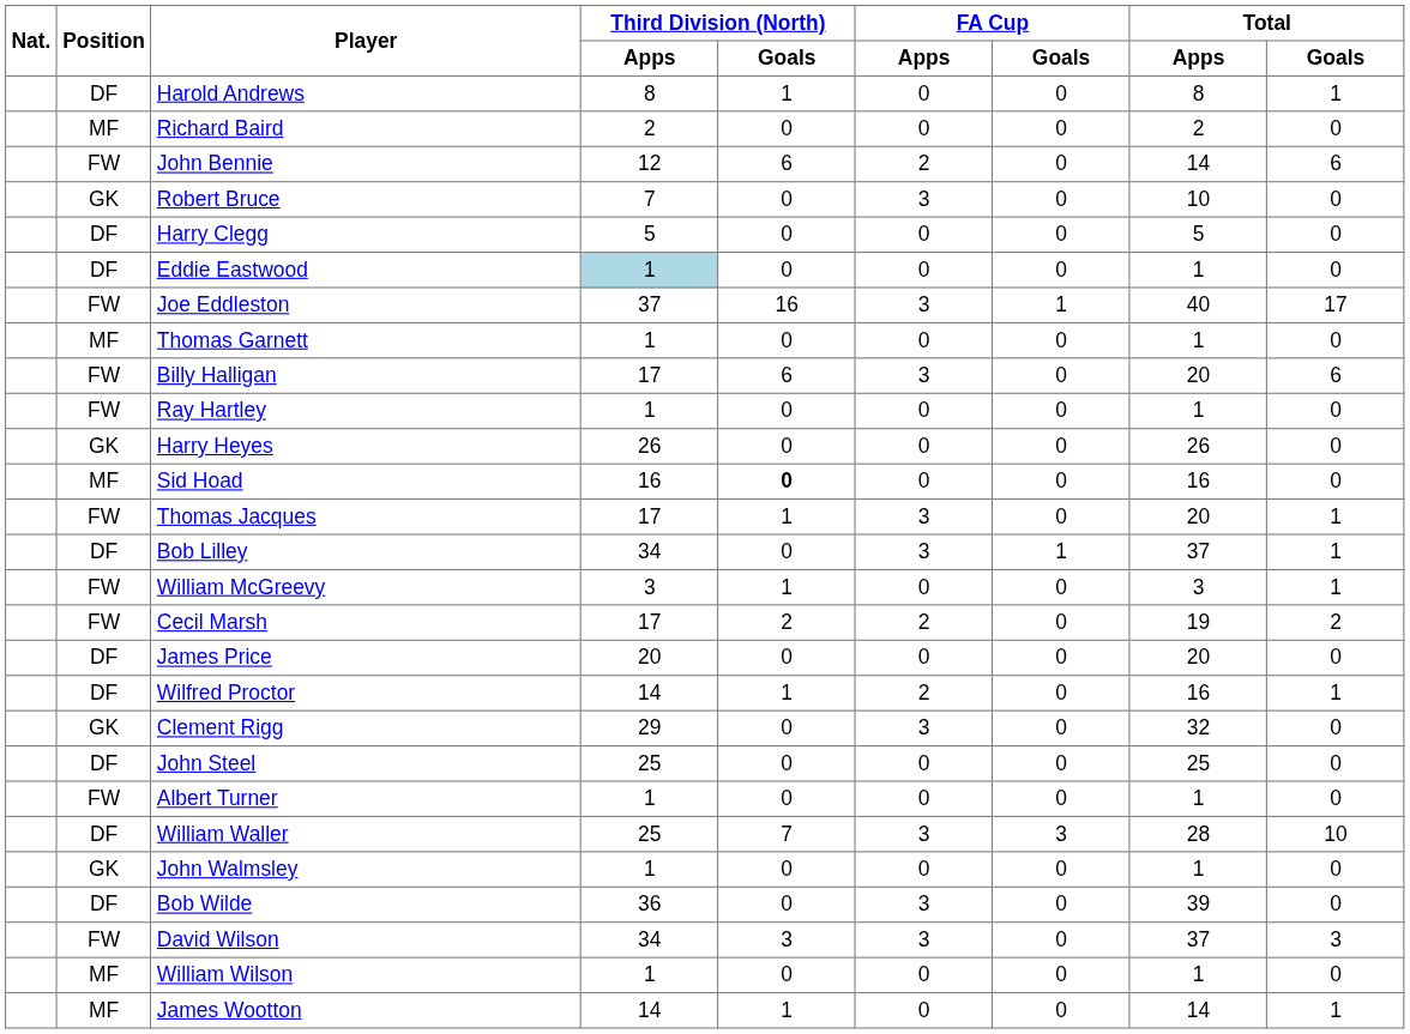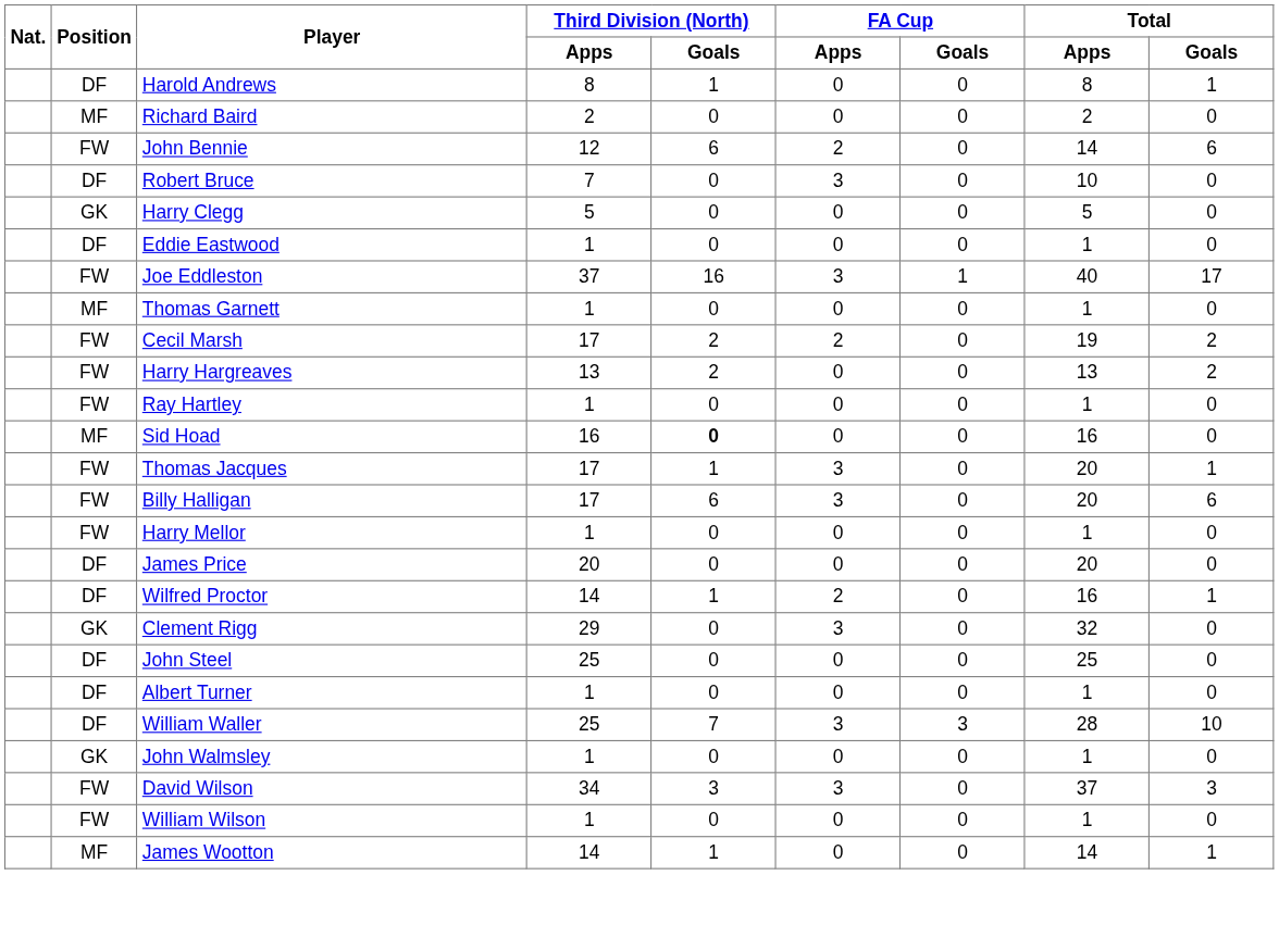 <table class="toccolours" border="1" cellpadding="4" cellspacing="0" style="text-align:center; border-collapse: collapse; margin:0;">
 <tr>
 <th rowspan=2>Nat.</th>
 <th rowspan=2>Position</th>
 <th rowspan=2 style="width:20em">Player</th>
 <th colspan=2 style="width:12em"><a href='#'>Third Division (North)</a></th>
 <th colspan=2 style="width:12em"><a href='#'>FA Cup</a></th>
 <th colspan=2 style="width:12em">Total</th>
 </tr>
 <tr>
 <th style="width:6em">Apps</th>
 <th style="width:6em">Goals</th>
 <th style="width:6em">Apps</th>
 <th style="width:6em">Goals</th>
 <th style="width:6em">Apps</th>
 <th style="width:6em">Goals</th>
 </tr>
 <tr>
 <td></td>
 <td>DF</td>
 <td align="left"><a href='#'>Harold Andrews</a></td>
 <td>8</td>
 <td>1</td>
 <td>0</td>
 <td>0</td>
 <td>8</td>
 <td>1</td>
 </tr>
 <tr>
 <td></td>
 <td>MF</td>
 <td align="left"><a href='#'>Richard Baird</a></td>
 <td>2</td>
 <td>0</td>
 <td>0</td>
 <td>0</td>
 <td>2</td>
 <td>0</td>
 </tr>
 <tr>
 <td></td>
 <td>FW</td>
 <td align="left"><a href='#'>John Bennie</a></td>
 <td>12</td>
 <td>6</td>
 <td>2</td>
 <td>0</td>
 <td>14</td>
 <td>6</td>
 </tr>
 <tr>
 <td></td>
-<td>GK</td>
+<td>DF</td>
 <td align="left"><a href='#'>Robert Bruce</a></td>
 <td>7</td>
 <td>0</td>
 <td>3</td>
 <td>0</td>
 <td>10</td>
 <td>0</td>
 </tr>
 <tr>
 <td></td>
-<td>DF</td>
+<td>GK</td>
 <td align="left"><a href='#'>Harry Clegg</a></td>
 <td>5</td>
 <td>0</td>
 <td>0</td>
 <td>0</td>
 <td>5</td>
 <td>0</td>
 </tr>
 <tr>
 <td></td>
 <td>DF</td>
 <td align="left"><a href='#'>Eddie Eastwood</a></td>
-<td style="background: lightblue;">1</td>
+<td>1</td>
 <td>0</td>
 <td>0</td>
 <td>0</td>
 <td>1</td>
 <td>0</td>
 </tr>
 <tr>
 <td></td>
 <td>FW</td>
 <td align="left"><a href='#'>Joe Eddleston</a></td>
 <td>37</td>
 <td>16</td>
 <td>3</td>
 <td>1</td>
 <td>40</td>
 <td>17</td>
 </tr>
 <tr>
 <td></td>
 <td>MF</td>
 <td align="left"><a href='#'>Thomas Garnett</a></td>
 <td>1</td>
 <td>0</td>
 <td>0</td>
 <td>0</td>
 <td>1</td>
 <td>0</td>
 </tr>
 <tr>
 <td></td>
 <td>FW</td>
-<td align="left"><a href='#'>Billy Halligan</a></td>
+<td align="left"><a href='#'>Cecil Marsh</a></td>
 <td>17</td>
-<td>6</td>
-<td>3</td>
+<td>2</td>
+<td>2</td>
 <td>0</td>
-<td>20</td>
-<td>6</td>
+<td>19</td>
+<td>2</td>
+</tr>
+<tr>
+<td></td>
+<td>FW</td>
+<td align="left"><a href='#'>Harry Hargreaves</a></td>
+<td>13</td>
+<td>2</td>
+<td>0</td>
+<td>0</td>
+<td>13</td>
+<td>2</td>
 </tr>
 <tr>
 <td></td>
 <td>FW</td>
 <td align="left"><a href='#'>Ray Hartley</a></td>
 <td>1</td>
 <td>0</td>
 <td>0</td>
 <td>0</td>
 <td>1</td>
-<td>0</td>
-</tr>
-<tr>
-<td></td>
-<td>GK</td>
-<td align="left"><a href='#'>Harry Heyes</a></td>
-<td>26</td>
-<td>0</td>
-<td>0</td>
-<td>0</td>
-<td>26</td>
 <td>0</td>
 </tr>
 <tr>
 <td></td>
 <td>MF</td>
 <td align="left"><a href='#'>Sid Hoad</a></td>
 <td>16</td>
 <td><strong>0</strong></td>
 <td>0</td>
 <td>0</td>
 <td>16</td>
 <td>0</td>
 </tr>
 <tr>
 <td></td>
 <td>FW</td>
 <td align="left"><a href='#'>Thomas Jacques</a></td>
 <td>17</td>
 <td>1</td>
 <td>3</td>
 <td>0</td>
 <td>20</td>
 <td>1</td>
 </tr>
 <tr>
 <td></td>
-<td>DF</td>
-<td align="left"><a href='#'>Bob Lilley</a></td>
-<td>34</td>
+<td>FW</td>
+<td align="left"><a href='#'>Billy Halligan</a></td>
+<td>17</td>
+<td>6</td>
+<td>3</td>
 <td>0</td>
-<td>3</td>
-<td>1</td>
-<td>37</td>
-<td>1</td>
+<td>20</td>
+<td>6</td>
 </tr>
 <tr>
 <td></td>
 <td>FW</td>
-<td align="left"><a href='#'>William McGreevy</a></td>
-<td>3</td>
+<td align="left"><a href='#'>Harry Mellor</a></td>
 <td>1</td>
 <td>0</td>
 <td>0</td>
-<td>3</td>
+<td>0</td>
 <td>1</td>
-</tr>
-<tr>
-<td></td>
-<td>FW</td>
-<td align="left"><a href='#'>Cecil Marsh</a></td>
-<td>17</td>
-<td>2</td>
-<td>2</td>
 <td>0</td>
-<td>19</td>
-<td>2</td>
 </tr>
 <tr>
 <td></td>
 <td>DF</td>
 <td align="left"><a href='#'>James Price</a></td>
 <td>20</td>
 <td>0</td>
 <td>0</td>
 <td>0</td>
 <td>20</td>
 <td>0</td>
 </tr>
 <tr>
 <td></td>
 <td>DF</td>
 <td align="left"><a href='#'>Wilfred Proctor</a></td>
 <td>14</td>
 <td>1</td>
 <td>2</td>
 <td>0</td>
 <td>16</td>
 <td>1</td>
 </tr>
 <tr>
 <td></td>
 <td>GK</td>
 <td align="left"><a href='#'>Clement Rigg</a></td>
 <td>29</td>
 <td>0</td>
 <td>3</td>
 <td>0</td>
 <td>32</td>
 <td>0</td>
 </tr>
 <tr>
 <td></td>
 <td>DF</td>
 <td align="left"><a href='#'>John Steel</a></td>
 <td>25</td>
 <td>0</td>
 <td>0</td>
 <td>0</td>
 <td>25</td>
 <td>0</td>
 </tr>
 <tr>
 <td></td>
-<td>FW</td>
+<td>DF</td>
 <td align="left"><a href='#'>Albert Turner</a></td>
 <td>1</td>
 <td>0</td>
 <td>0</td>
 <td>0</td>
 <td>1</td>
 <td>0</td>
 </tr>
 <tr>
 <td></td>
 <td>DF</td>
 <td align="left"><a href='#'>William Waller</a></td>
 <td>25</td>
 <td>7</td>
 <td>3</td>
 <td>3</td>
 <td>28</td>
 <td>10</td>
 </tr>
 <tr>
 <td></td>
 <td>GK</td>
 <td align="left"><a href='#'>John Walmsley</a></td>
 <td>1</td>
 <td>0</td>
 <td>0</td>
 <td>0</td>
 <td>1</td>
 <td>0</td>
 </tr>
 <tr>
 <td></td>
-<td>DF</td>
-<td align="left"><a href='#'>Bob Wilde</a></td>
-<td>36</td>
-<td>0</td>
-<td>3</td>
-<td>0</td>
-<td>39</td>
-<td>0</td>
-</tr>
-<tr>
-<td></td>
 <td>FW</td>
 <td align="left"><a href='#'>David Wilson</a></td>
 <td>34</td>
 <td>3</td>
 <td>3</td>
 <td>0</td>
 <td>37</td>
 <td>3</td>
 </tr>
 <tr>
 <td></td>
-<td>MF</td>
+<td>FW</td>
 <td align="left"><a href='#'>William Wilson</a></td>
 <td>1</td>
 <td>0</td>
 <td>0</td>
 <td>0</td>
 <td>1</td>
 <td>0</td>
 </tr>
 <tr>
 <td></td>
 <td>MF</td>
 <td align="left"><a href='#'>James Wootton</a></td>
 <td>14</td>
 <td>1</td>
 <td>0</td>
 <td>0</td>
 <td>14</td>
 <td>1</td>
 </tr>
 </table>
